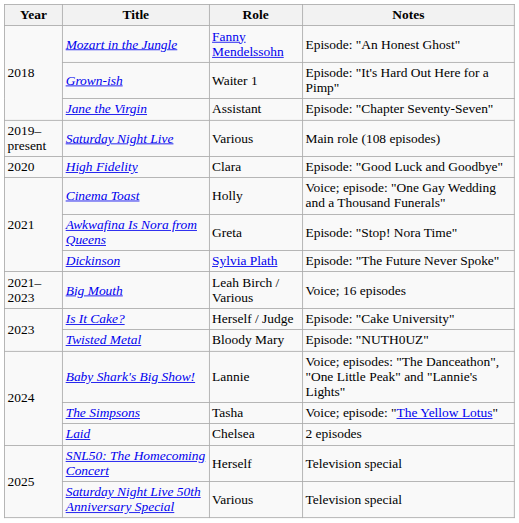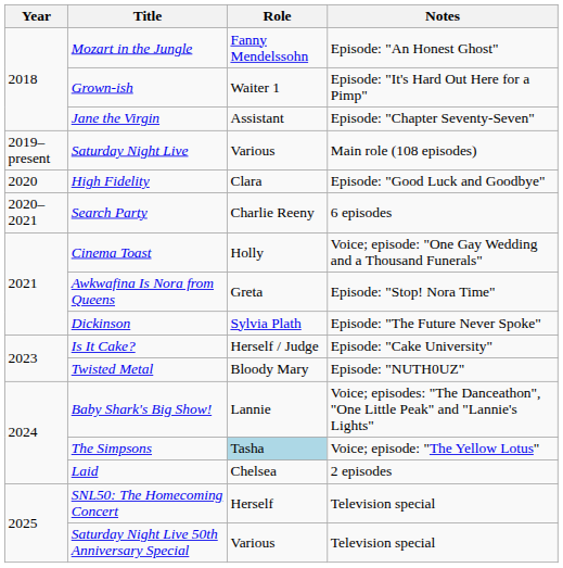 <table class="wikitable">
 <tr>
 <th>Year</th>
 <th>Title</th>
 <th>Role</th>
 <th>Notes</th>
 </tr>
 <tr>
 <td rowspan="3">2018</td>
 <td><em><a href='#'>Mozart in the Jungle</a></em></td>
 <td><a href='#'>Fanny Mendelssohn</a></td>
 <td>Episode: "An Honest Ghost"</td>
 </tr>
 <tr>
 <td><em><a href='#'>Grown-ish</a></em></td>
 <td>Waiter 1</td>
 <td>Episode: "It's Hard Out Here for a Pimp"</td>
 </tr>
 <tr>
 <td><em><a href='#'>Jane the Virgin</a></em></td>
 <td>Assistant</td>
 <td>Episode: "Chapter Seventy-Seven"</td>
 </tr>
 <tr>
 <td>2019–present</td>
 <td><em><a href='#'>Saturday Night Live</a></em></td>
 <td>Various</td>
 <td>Main role (108 episodes)</td>
 </tr>
 <tr>
 <td>2020</td>
 <td><em><a href='#'>High Fidelity</a></em></td>
 <td>Clara</td>
 <td>Episode: "Good Luck and Goodbye"</td>
 </tr>
 <tr>
+<td>2020–2021</td>
+<td><em><a href='#'>Search Party</a></em></td>
+<td>Charlie Reeny</td>
+<td>6 episodes</td>
+</tr>
+<tr>
 <td rowspan="3">2021</td>
 <td><em><a href='#'>Cinema Toast</a></em></td>
 <td>Holly</td>
 <td>Voice; episode: "One Gay Wedding and a Thousand Funerals"</td>
 </tr>
 <tr>
 <td><em><a href='#'>Awkwafina Is Nora from Queens</a></em></td>
 <td>Greta</td>
 <td>Episode: "Stop! Nora Time"</td>
 </tr>
 <tr>
 <td><em><a href='#'>Dickinson</a></em></td>
 <td><a href='#'>Sylvia Plath</a></td>
 <td>Episode: "The Future Never Spoke"</td>
-</tr>
-<tr>
-<td>2021–2023</td>
-<td><em><a href='#'>Big Mouth</a></em></td>
-<td>Leah Birch / Various</td>
-<td>Voice; 16 episodes</td>
 </tr>
 <tr>
 <td rowspan="2">2023</td>
 <td><em><a href='#'>Is It Cake?</a></em></td>
 <td>Herself / Judge</td>
 <td>Episode: "Cake University"</td>
 </tr>
 <tr>
 <td><em><a href='#'>Twisted Metal</a></em></td>
 <td>Bloody Mary</td>
 <td>Episode: "NUTH0UZ"</td>
 </tr>
 <tr>
 <td rowspan=3>2024</td>
 <td><em><a href='#'>Baby Shark's Big Show!</a></em></td>
 <td>Lannie</td>
 <td>Voice; episodes: "The Danceathon", "One Little Peak" and "Lannie's Lights"</td>
 </tr>
 <tr>
 <td><em><a href='#'>The Simpsons</a></em></td>
-<td>Tasha</td>
+<td style="background: lightblue;">Tasha</td>
 <td>Voice; episode: "<a href='#'>The Yellow Lotus</a>"</td>
 </tr>
 <tr>
 <td><em><a href='#'>Laid</a></em></td>
 <td>Chelsea</td>
 <td>2 episodes</td>
 </tr>
 <tr>
 <td rowspan="2">2025</td>
 <td><em><a href='#'>SNL50: The Homecoming Concert</a></em></td>
 <td>Herself</td>
 <td>Television special</td>
 </tr>
 <tr>
 <td><em><a href='#'>Saturday Night Live 50th Anniversary Special</a></em></td>
 <td>Various</td>
 <td>Television special</td>
 </tr>
 </table>
